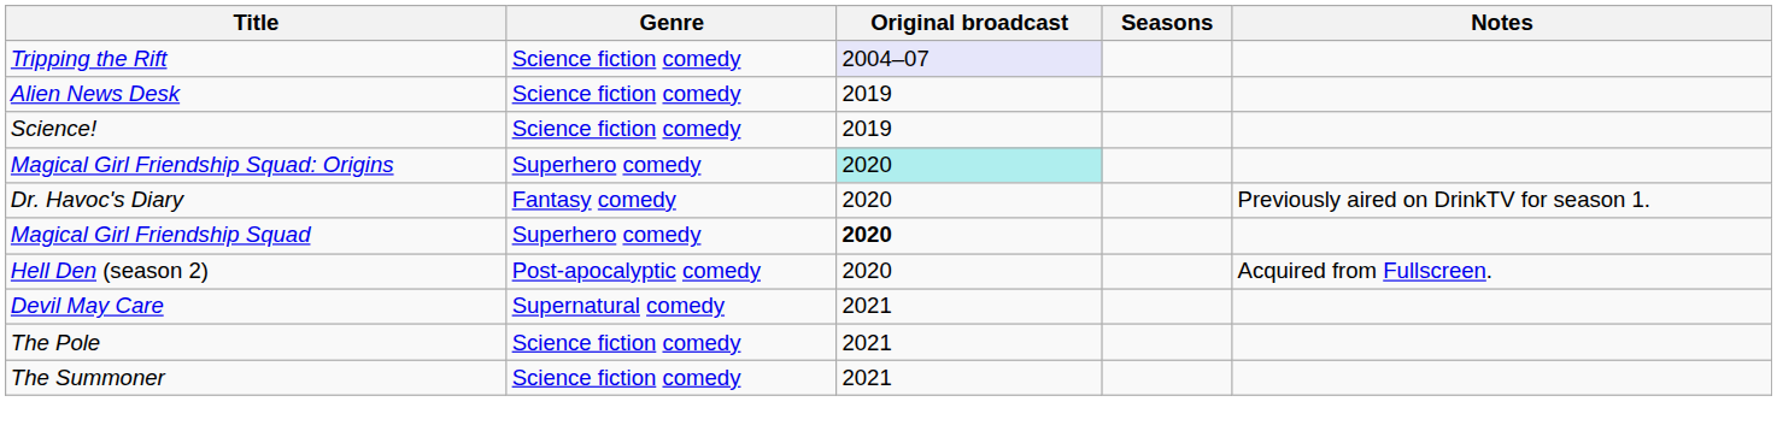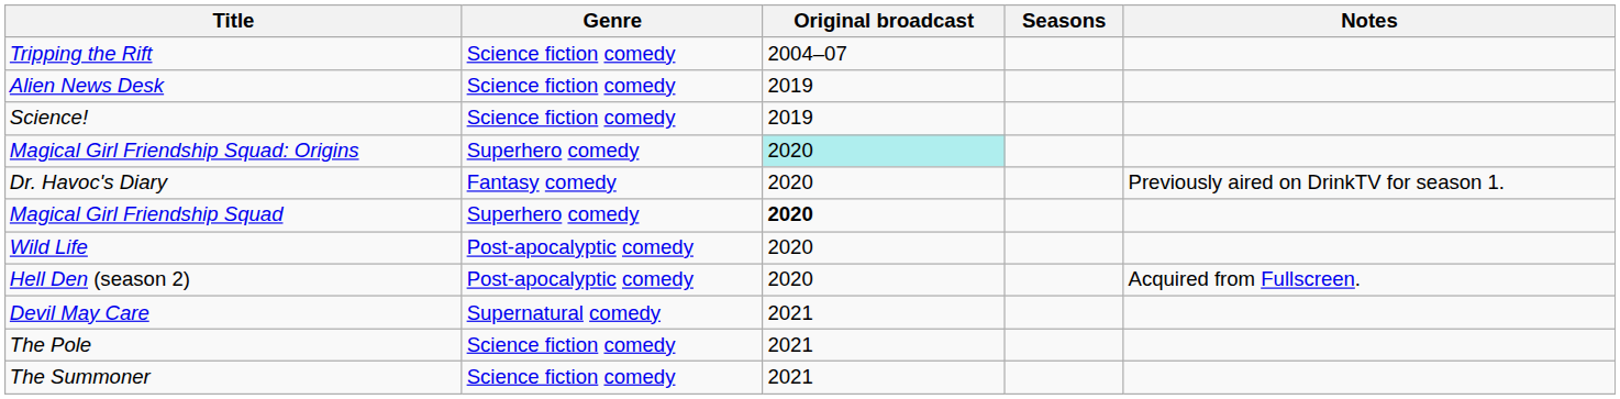 <table class="wikitable sortable" style="width:100%;">
 <tr>
 <th>Title</th>
 <th>Genre</th>
 <th>Original broadcast</th>
 <th>Seasons</th>
 <th>Notes</th>
 </tr>
 <tr>
 <td><em><a href='#'>Tripping the Rift</a></em></td>
 <td><a href='#'>Science fiction</a> <a href='#'>comedy</a></td>
-<td style="background: lavender;">2004–07</td>
+<td>2004–07</td>
 <td></td>
 <td></td>
 </tr>
 <tr>
 <td><em><a href='#'>Alien News Desk</a></em></td>
 <td><a href='#'>Science fiction</a> <a href='#'>comedy</a></td>
 <td>2019</td>
 <td></td>
 <td></td>
 </tr>
 <tr>
 <td><em>Science!</em></td>
 <td><a href='#'>Science fiction</a> <a href='#'>comedy</a></td>
 <td>2019</td>
 <td></td>
 <td></td>
 </tr>
 <tr>
 <td><em><a href='#'>Magical Girl Friendship Squad: Origins</a></em></td>
 <td><a href='#'>Superhero</a> <a href='#'>comedy</a></td>
 <td style="background: paleturquoise;">2020</td>
 <td></td>
 <td></td>
 </tr>
 <tr>
 <td><em>Dr. Havoc's Diary</em></td>
 <td><a href='#'>Fantasy</a> <a href='#'>comedy</a></td>
 <td>2020</td>
 <td></td>
 <td>Previously aired on DrinkTV for season 1.</td>
 </tr>
 <tr>
 <td><em><a href='#'>Magical Girl Friendship Squad</a></em></td>
 <td><a href='#'>Superhero</a> <a href='#'>comedy</a></td>
 <td><strong>2020</strong></td>
 <td></td>
 <td></td>
 </tr>
 <tr>
+<td><em><a href='#'>Wild Life</a></em></td>
+<td><a href='#'>Post-apocalyptic</a> <a href='#'>comedy</a></td>
+<td>2020</td>
+<td></td>
+<td></td>
+</tr>
+<tr>
 <td><em><a href='#'>Hell Den</a></em> (season 2)</td>
 <td><a href='#'>Post-apocalyptic</a> <a href='#'>comedy</a></td>
 <td>2020</td>
 <td></td>
 <td>Acquired from <a href='#'>Fullscreen</a>.</td>
 </tr>
 <tr>
 <td><em><a href='#'>Devil May Care</a></em></td>
 <td><a href='#'>Supernatural</a> <a href='#'>comedy</a></td>
 <td>2021</td>
 <td></td>
 <td></td>
 </tr>
 <tr>
 <td><em>The Pole</em></td>
 <td><a href='#'>Science fiction</a> <a href='#'>comedy</a></td>
 <td>2021</td>
 <td></td>
 <td></td>
 </tr>
 <tr>
 <td><em>The Summoner</em></td>
 <td><a href='#'>Science fiction</a> <a href='#'>comedy</a></td>
 <td>2021</td>
 <td></td>
 <td></td>
 </tr>
 </table>
